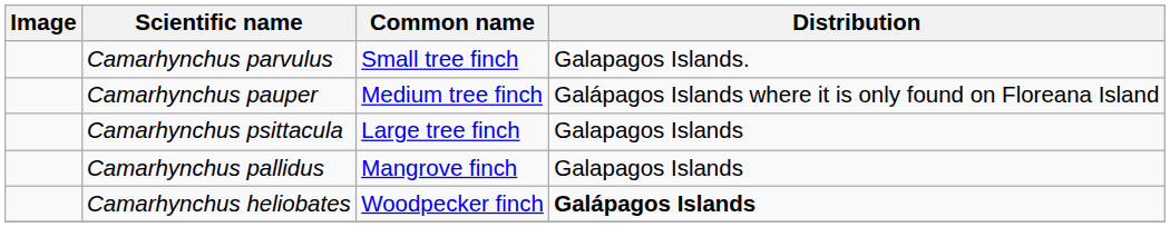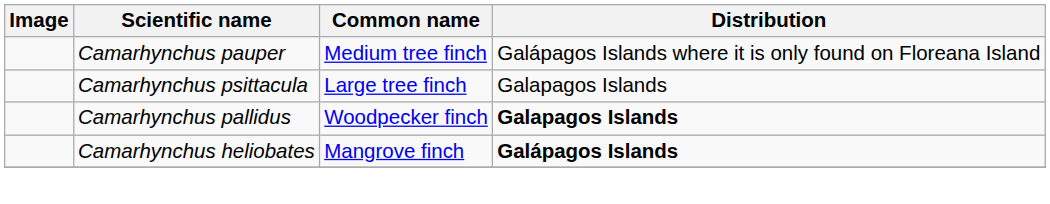 <table class="wikitable">
 <tr>
 <th>Image</th>
 <th>Scientific name</th>
 <th>Common name</th>
 <th>Distribution</th>
-</tr>
-<tr>
-<td></td>
-<td><em>Camarhynchus parvulus</em></td>
-<td><a href='#'>Small tree finch</a></td>
-<td>Galapagos Islands.</td>
 </tr>
 <tr>
 <td></td>
 <td><em>Camarhynchus pauper</em></td>
 <td><a href='#'>Medium tree finch</a></td>
 <td>Galápagos Islands where it is only found on Floreana Island</td>
 </tr>
 <tr>
 <td></td>
 <td><em>Camarhynchus psittacula</em></td>
 <td><a href='#'>Large tree finch</a></td>
 <td>Galapagos Islands</td>
 </tr>
 <tr>
 <td></td>
 <td><em>Camarhynchus pallidus</em></td>
-<td><a href='#'>Mangrove finch</a></td>
-<td>Galapagos Islands</td>
+<td><a href='#'>Woodpecker finch</a></td>
+<td><strong>Galapagos Islands</strong></td>
 </tr>
 <tr>
 <td></td>
 <td><em>Camarhynchus heliobates</em></td>
-<td><a href='#'>Woodpecker finch</a></td>
+<td><a href='#'>Mangrove finch</a></td>
 <td><strong>Galápagos Islands</strong></td>
 </tr>
 <tr>
 </tr>
 </table>
